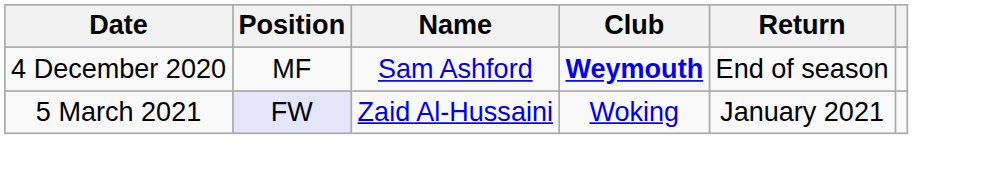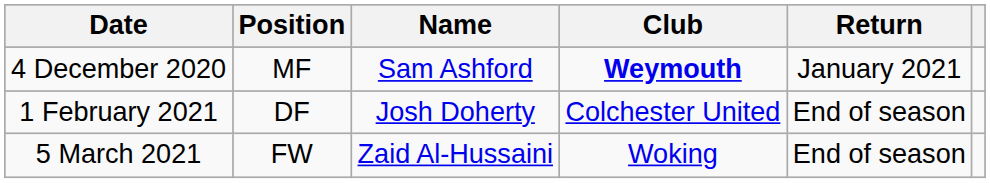 <table class="wikitable" style="text-align:center;">
 <tr>
 <th>Date</th>
 <th>Position</th>
 <th>Name</th>
 <th>Club</th>
 <th>Return</th>
 <th></th>
 </tr>
 <tr>
 <td>4 December 2020</td>
 <td>MF</td>
 <td><a href='#'>Sam Ashford</a></td>
 <td><strong><a href='#'>Weymouth</a></strong></td>
+<td>January 2021</td>
+<td></td>
+</tr>
+<tr>
+<td>1 February 2021</td>
+<td>DF</td>
+<td><a href='#'>Josh Doherty</a></td>
+<td><a href='#'>Colchester United</a></td>
 <td>End of season</td>
 <td></td>
 </tr>
 <tr>
 <td>5 March 2021</td>
-<td style="background: lavender;">FW</td>
+<td>FW</td>
 <td><a href='#'>Zaid Al-Hussaini</a></td>
 <td><a href='#'>Woking</a></td>
-<td>January 2021</td>
+<td>End of season</td>
 <td></td>
 </tr>
 </table>
